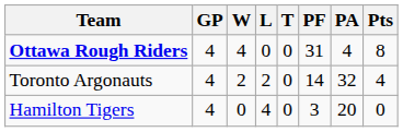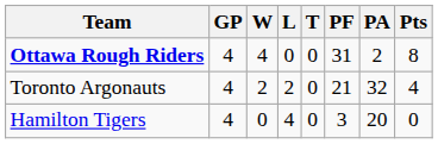 <table class="wikitable">
 <tr>
 <th>Team</th>
 <th>GP</th>
 <th>W</th>
 <th>L</th>
 <th>T</th>
 <th>PF</th>
 <th>PA</th>
 <th>Pts</th>
 </tr>
 <tr align="center">
 <td align="left"><strong><a href='#'>Ottawa Rough Riders</a></strong></td>
 <td>4</td>
 <td>4</td>
 <td>0</td>
 <td>0</td>
 <td>31</td>
-<td>4</td>
+<td>2</td>
 <td>8</td>
 </tr>
 <tr align="center">
 <td align="left">Toronto Argonauts</td>
 <td>4</td>
 <td>2</td>
 <td>2</td>
 <td>0</td>
-<td>14</td>
+<td>21</td>
 <td>32</td>
 <td>4</td>
 </tr>
 <tr align="center">
 <td align="left"><a href='#'>Hamilton Tigers</a></td>
 <td>4</td>
 <td>0</td>
 <td>4</td>
 <td>0</td>
 <td>3</td>
 <td>20</td>
 <td>0</td>
 </tr>
 </table>
